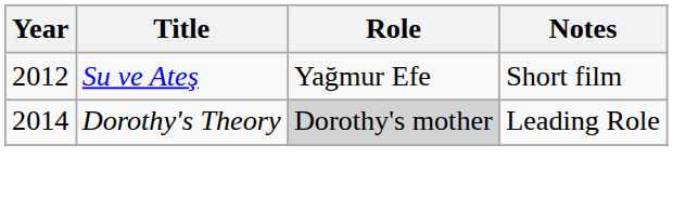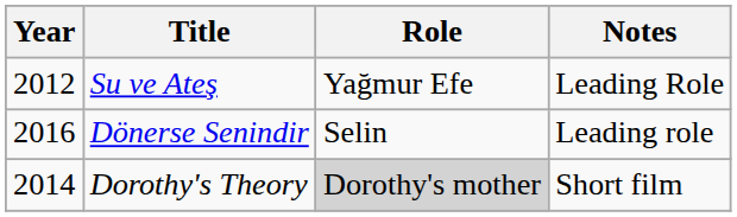 <table class="wikitable sortable plainrowheaders" style="font-size:90%">
 <tr>
 <th scope="col">Year</th>
 <th scope="col">Title</th>
 <th scope="col">Role</th>
 <th scope="col" class="unsortable">Notes</th>
 </tr>
 <tr>
 <td>2012</td>
 <td><em><a href='#'>Su ve Ateş</a></em></td>
 <td>Yağmur Efe</td>
-<td>Short film</td>
+<td>Leading Role</td>
+</tr>
+<tr>
+<td>2016</td>
+<td><em><a href='#'>Dönerse Senindir</a></em></td>
+<td>Selin</td>
+<td>Leading role</td>
 </tr>
 <tr>
 <td>2014</td>
 <td><em>Dorothy's Theory</em></td>
 <td style="background: lightgrey;">Dorothy's mother</td>
-<td>Leading Role</td>
+<td>Short film</td>
 </tr>
 </table>
